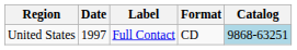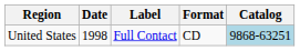 <table class="wikitable">
 <tr>
 <th>Region</th>
 <th>Date</th>
 <th>Label</th>
 <th>Format</th>
 <th>Catalog</th>
 </tr>
 <tr>
 <td>United States</td>
-<td>1997</td>
+<td>1998</td>
 <td><a href='#'>Full Contact</a></td>
 <td>CD</td>
 <td style="background: lightblue;">9868-63251</td>
 </tr>
 </table>
